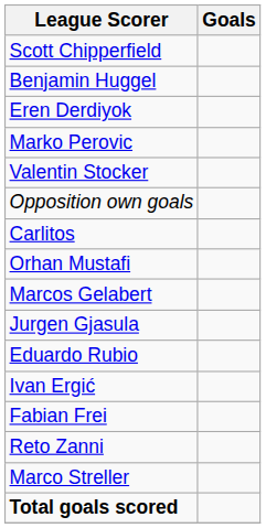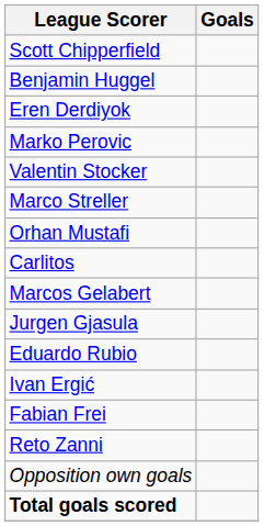 <table class="wikitable">
 <tr>
 <th>League Scorer</th>
 <th>Goals</th>
 </tr>
 <tr>
 <td> <a href='#'>Scott Chipperfield</a></td>
 <td></td>
 </tr>
 <tr>
 <td> <a href='#'>Benjamin Huggel</a></td>
 <td></td>
 </tr>
 <tr>
 <td> <a href='#'>Eren Derdiyok</a></td>
 <td></td>
 </tr>
 <tr>
 <td> <a href='#'>Marko Perovic</a></td>
 <td></td>
 </tr>
 <tr>
 <td> <a href='#'>Valentin Stocker</a></td>
 <td></td>
 </tr>
 <tr>
-<td><em>Opposition own goals</em></td>
+<td> <a href='#'>Marco Streller</a></td>
+<td></td>
+</tr>
+<tr>
+<td> <a href='#'>Orhan Mustafi</a></td>
 <td></td>
 </tr>
 <tr>
 <td> <a href='#'>Carlitos</a></td>
-<td></td>
-</tr>
-<tr>
-<td> <a href='#'>Orhan Mustafi</a></td>
 <td></td>
 </tr>
 <tr>
 <td> <a href='#'>Marcos Gelabert</a></td>
 <td></td>
 </tr>
 <tr>
 <td> <a href='#'>Jurgen Gjasula</a></td>
 <td></td>
 </tr>
 <tr>
 <td> <a href='#'>Eduardo Rubio</a></td>
 <td></td>
 </tr>
 <tr>
 <td> <a href='#'>Ivan Ergić</a></td>
 <td></td>
 </tr>
 <tr>
 <td> <a href='#'>Fabian Frei</a></td>
 <td></td>
 </tr>
 <tr>
 <td> <a href='#'>Reto Zanni</a></td>
 <td></td>
 </tr>
 <tr>
-<td> <a href='#'>Marco Streller</a></td>
+<td><em>Opposition own goals</em></td>
 <td></td>
 </tr>
 <tr>
 <td><strong>Total goals scored</strong></td>
 <td></td>
 </tr>
 <tr>
 </tr>
 </table>
